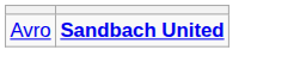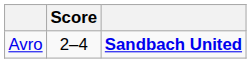 <table class="wikitable" style="text-align: center">
 <tr>
 <th></th>
+<th>Score</th>
 <th></th>
 </tr>
 <tr>
 <td><a href='#'>Avro</a></td>
+<td>2–4</td>
 <td><strong><a href='#'>Sandbach United</a></strong></td>
 </tr>
 </table>
